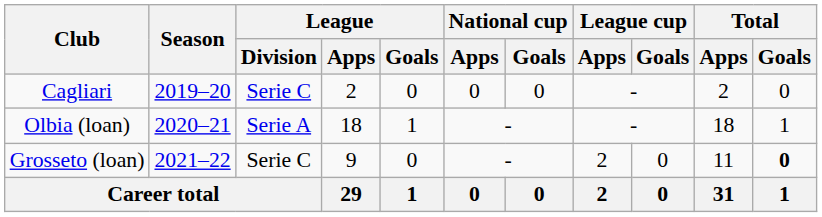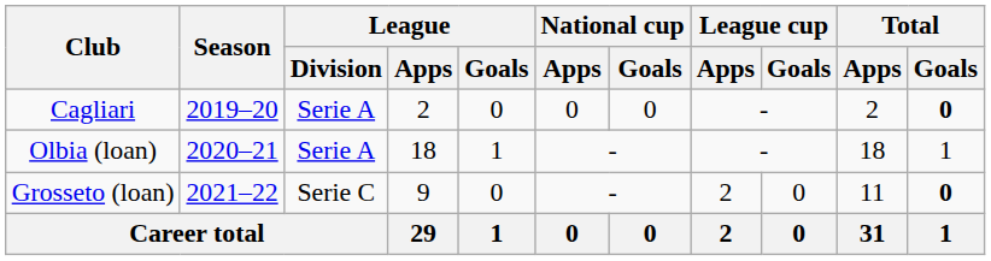 <table class="wikitable" style="text-align: center">
 <tr>
 <th rowspan="2">Club</th>
 <th rowspan="2">Season</th>
 <th colspan="3">League</th>
 <th colspan="2">National cup</th>
 <th colspan="2">League cup</th>
 <th colspan="2">Total</th>
 </tr>
 <tr>
 <th>Division</th>
 <th>Apps</th>
 <th>Goals</th>
 <th>Apps</th>
 <th>Goals</th>
 <th>Apps</th>
 <th>Goals</th>
 <th>Apps</th>
 <th>Goals</th>
 </tr>
 <tr>
 <td><a href='#'>Cagliari</a></td>
 <td><a href='#'>2019–20</a></td>
-<td><a href='#'>Serie C</a></td>
+<td><a href='#'>Serie A</a></td>
 <td>2</td>
 <td>0</td>
 <td>0</td>
 <td>0</td>
 <td colspan="2">-</td>
 <td>2</td>
-<td>0</td>
+<td><strong>0</strong></td>
 </tr>
 <tr>
 <td><a href='#'>Olbia</a> (loan)</td>
 <td><a href='#'>2020–21</a></td>
 <td><a href='#'>Serie A</a></td>
 <td>18</td>
 <td>1</td>
 <td colspan="2">-</td>
 <td colspan="2">-</td>
 <td>18</td>
 <td>1</td>
 </tr>
 <tr>
 <td><a href='#'>Grosseto</a> (loan)</td>
 <td><a href='#'>2021–22</a></td>
 <td>Serie C</td>
 <td>9</td>
 <td>0</td>
 <td colspan="2">-</td>
 <td>2</td>
 <td>0</td>
 <td>11</td>
 <td><strong>0</strong></td>
 </tr>
 <tr>
 <th colspan="3">Career total</th>
 <th>29</th>
 <th>1</th>
 <th>0</th>
 <th>0</th>
 <th>2</th>
 <th>0</th>
 <th>31</th>
 <th>1</th>
 </tr>
 </table>
